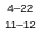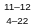 <table style="text-align:center">
 <tr>
 <th width=200></th>
 <th width=100></th>
 <th width=200></th>
 </tr>
 <tr>
 <td align=right></td>
-<td>4–22</td>
+<td>11–12</td>
 <td align=left><strong></strong></td>
 </tr>
 <tr>
 <td align=right></td>
-<td>11–12</td>
+<td>4–22</td>
 <td align=left><strong></strong></td>
 </tr>
 </table>
